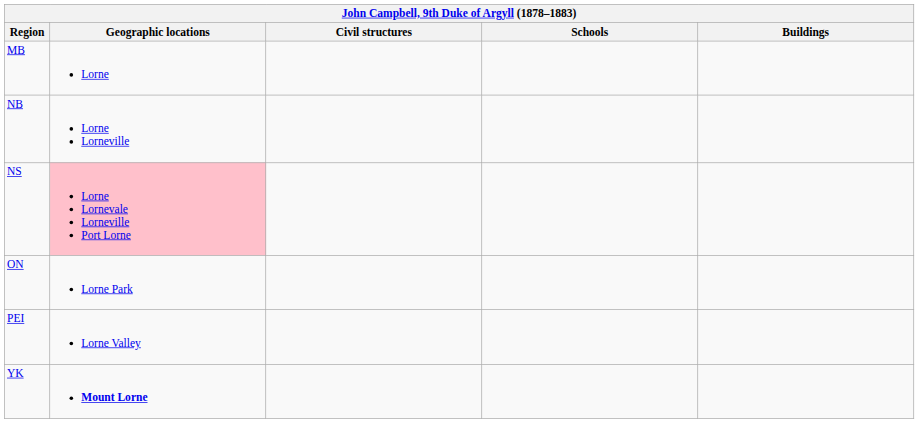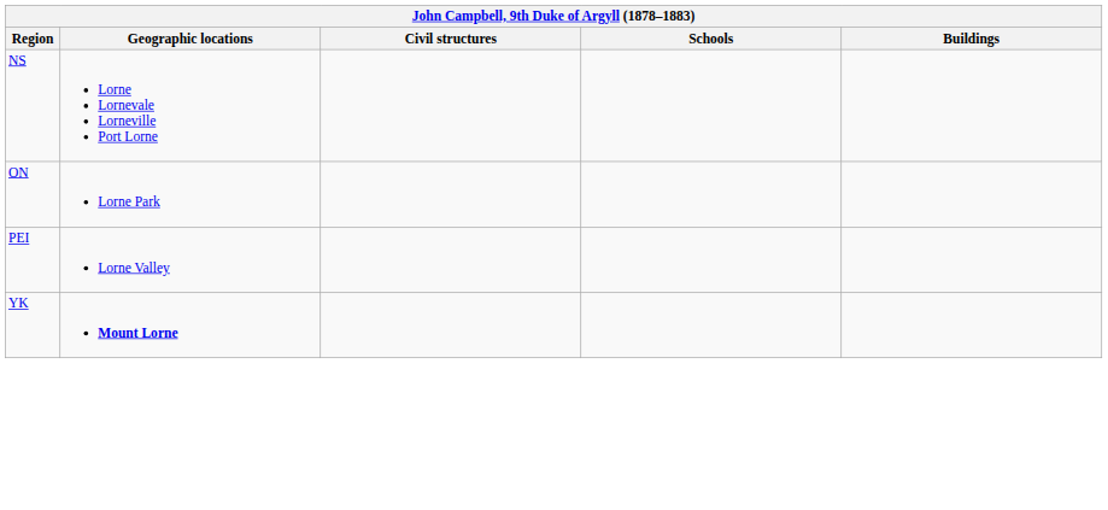 <table class="wikitable" width="100%">
 <tr>
 <th colspan="5"> <a href='#'>John Campbell, 9th Duke of Argyll</a> (1878–1883)</th>
 </tr>
 <tr>
 <th width="5%">Region</th>
 <th width="23.75%">Geographic locations</th>
 <th width="23.75%">Civil structures</th>
 <th width="23.75%">Schools</th>
 <th width="23.75%">Buildings</th>
 </tr>
 <tr>
-<td align=left valign=top> <a href='#'>MB</a></td>
-<td align=left valign=top><br><ul><li><a href='#'>Lorne</a></li></ul></td>
-<td></td>
-<td></td>
-<td></td>
-</tr>
-<tr>
-<td align=left valign=top> <a href='#'>NB</a></td>
-<td align=left valign=top><br><ul><li><a href='#'>Lorne</a></li><li><a href='#'>Lorneville</a></li></ul></td>
-<td></td>
-<td></td>
-<td></td>
-</tr>
-<tr>
 <td align=left valign=top> <a href='#'>NS</a></td>
-<td align=left valign=top style="background: pink;"><br><ul><li><a href='#'>Lorne</a></li><li><a href='#'>Lornevale</a></li><li><a href='#'>Lorneville</a></li><li><a href='#'>Port Lorne</a></li></ul></td>
+<td align=left valign=top><br><ul><li><a href='#'>Lorne</a></li><li><a href='#'>Lornevale</a></li><li><a href='#'>Lorneville</a></li><li><a href='#'>Port Lorne</a></li></ul></td>
 <td></td>
 <td></td>
 <td></td>
 </tr>
 <tr>
 <td align=left valign=top> <a href='#'>ON</a></td>
 <td align=left valign=top><br><ul><li><a href='#'>Lorne Park</a></li></ul></td>
 <td></td>
 <td></td>
 <td></td>
 </tr>
 <tr>
 <td align=left valign=top> <a href='#'>PEI</a></td>
 <td align=left valign=top><br><ul><li><a href='#'>Lorne Valley</a></li></ul></td>
 <td></td>
 <td></td>
 <td></td>
 </tr>
 <tr>
 <td align=left valign=top> <a href='#'>YK</a></td>
 <td align=left valign=top><strong><br><ul><li><a href='#'>Mount Lorne</a></li></ul></strong></td>
 <td></td>
 <td></td>
 <td></td>
 </tr>
 </table>
